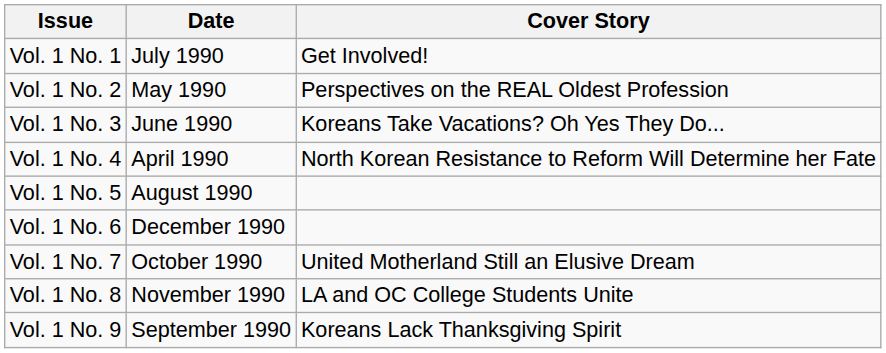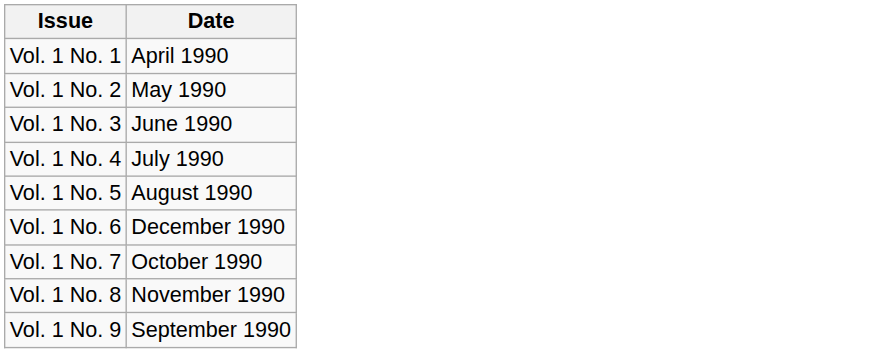 <table class="wikitable">
 <tr>
 <th>Issue</th>
 <th>Date</th>
-<th>Cover Story</th>
 </tr>
 <tr>
 <td>Vol. 1 No. 1</td>
-<td>July 1990</td>
-<td>Get Involved!</td>
+<td>April 1990</td>
 </tr>
 <tr>
 <td>Vol. 1 No. 2</td>
 <td>May 1990</td>
-<td>Perspectives on the REAL Oldest Profession</td>
 </tr>
 <tr>
 <td>Vol. 1 No. 3</td>
 <td>June 1990</td>
-<td>Koreans Take Vacations? Oh Yes They Do...</td>
 </tr>
 <tr>
 <td>Vol. 1 No. 4</td>
-<td>April 1990</td>
-<td>North Korean Resistance to Reform Will Determine her Fate</td>
+<td>July 1990</td>
 </tr>
 <tr>
 <td>Vol. 1 No. 5</td>
 <td>August 1990</td>
-<td></td>
 </tr>
 <tr>
 <td>Vol. 1 No. 6</td>
 <td>December 1990</td>
-<td></td>
 </tr>
 <tr>
 <td>Vol. 1 No. 7</td>
 <td>October 1990</td>
-<td>United Motherland Still an Elusive Dream</td>
 </tr>
 <tr>
 <td>Vol. 1 No. 8</td>
 <td>November 1990</td>
-<td>LA and OC College Students Unite</td>
 </tr>
 <tr>
 <td>Vol. 1 No. 9</td>
 <td>September 1990</td>
-<td>Koreans Lack Thanksgiving Spirit</td>
 </tr>
 </table>
